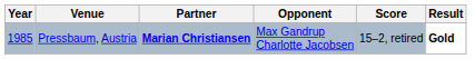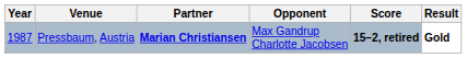 <table class="sortable wikitable" style="font-size: 90%;">
 <tr>
 <th>Year</th>
 <th>Venue</th>
 <th>Partner</th>
 <th>Opponent</th>
 <th>Score</th>
 <th>Result</th>
 </tr>
 <tr style="background:#AABBCC">
-<td align="center"><a href='#'>1985</a></td>
+<td align="center"><a href='#'>1987</a></td>
 <td align="left"><a href='#'>Pressbaum</a>, <a href='#'>Austria</a></td>
 <td align="left"><strong> <a href='#'>Marian Christiansen</a></strong></td>
 <td align="left"> <a href='#'>Max Gandrup</a> <br>  <a href='#'>Charlotte Jacobsen</a></td>
-<td align="left">15–2, retired</td>
+<td align="left"><strong>15–2, retired</strong></td>
 <td style="text-align:left; background:white"> <strong>Gold</strong></td>
 </tr>
 </table>
